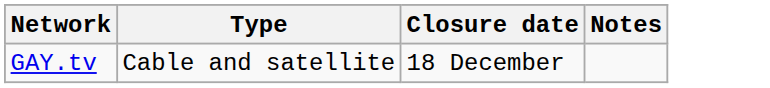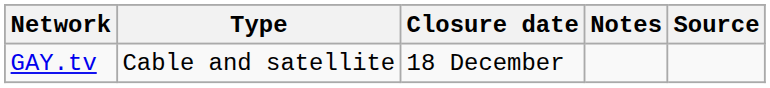 <table class="wikitable sortable">
 <tr>
 <th>Network</th>
 <th>Type</th>
 <th>Closure date</th>
 <th>Notes</th>
+<th>Source</th>
 </tr>
 <tr>
 <td><a href='#'>GAY.tv</a></td>
 <td>Cable and satellite</td>
 <td>18 December</td>
 <td></td>
+<td></td>
 </tr>
 </table>
